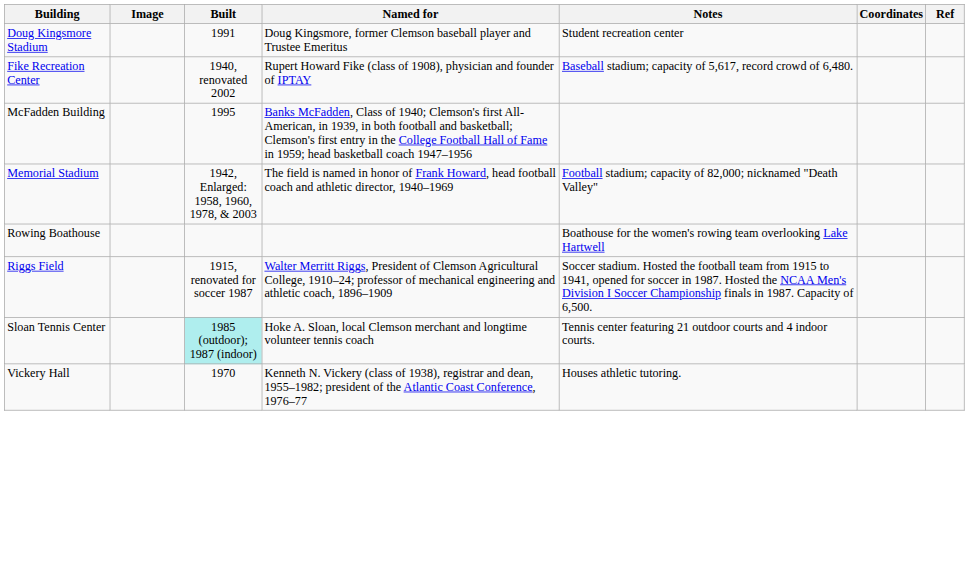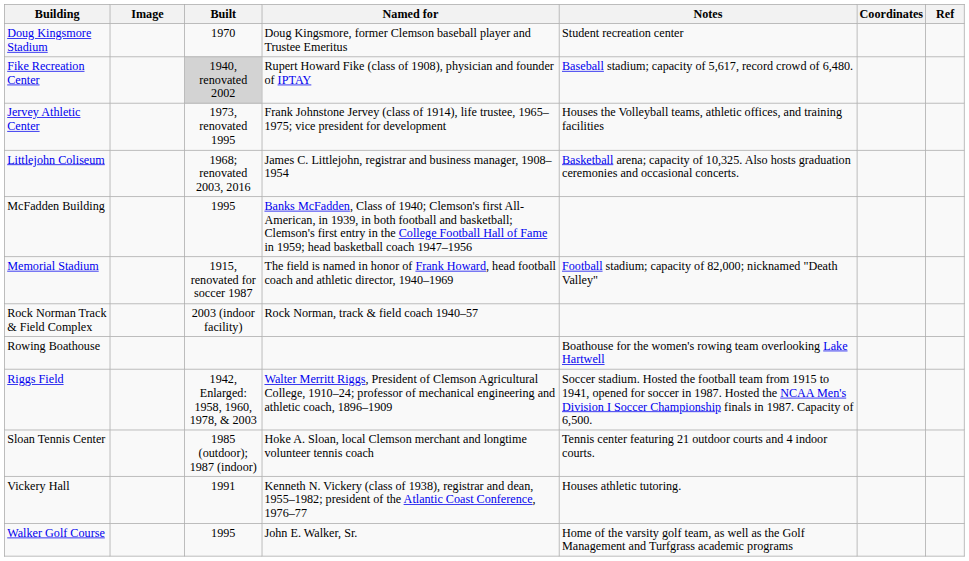 <table class="wikitable sortable" style="width:100%">
 <tr>
 <th width=11%>Building</th>
 <th width=101px class="unsortable">Image</th>
 <th width=8%>Built</th>
 <th width=31%>Named for</th>
 <th width=31% class="unsortable">Notes</th>
 <th width=7% class="unsortable">Coordinates</th>
 <th width=4% class="unsortable">Ref</th>
 </tr>
 <tr valign="top">
 <td><a href='#'>Doug Kingsmore Stadium</a></td>
 <td align="center"></td>
-<td align="center">1991</td>
+<td align="center">1970</td>
 <td>Doug Kingsmore, former Clemson baseball player and Trustee Emeritus</td>
 <td>Student recreation center</td>
 <td><small></small></td>
 <td align="center"></td>
 </tr>
 <tr valign="top">
 <td><a href='#'>Fike Recreation Center</a></td>
 <td align="center"></td>
-<td align="center">1940, renovated 2002</td>
+<td align="center" style="background: lightgrey;">1940, renovated 2002</td>
 <td>Rupert Howard Fike (class of 1908), physician and founder of <a href='#'>IPTAY</a></td>
 <td><a href='#'>Baseball</a> stadium; capacity of 5,617, record crowd of 6,480.</td>
+<td><small></small></td>
+<td align="center"></td>
+</tr>
+<tr valign="top">
+<td><a href='#'>Jervey Athletic Center</a></td>
+<td align="center"></td>
+<td align="center">1973, renovated 1995</td>
+<td>Frank Johnstone Jervey (class of 1914), life trustee, 1965–1975; vice president for development</td>
+<td>Houses the Volleyball teams, athletic offices, and training facilities</td>
+<td><small></small></td>
+<td align="center"></td>
+</tr>
+<tr valign="top">
+<td><a href='#'>Littlejohn Coliseum</a></td>
+<td align="center"></td>
+<td align="center">1968; renovated 2003, 2016</td>
+<td>James C. Littlejohn, registrar and business manager, 1908–1954</td>
+<td><a href='#'>Basketball</a> arena; capacity of 10,325.  Also hosts graduation ceremonies and occasional concerts.</td>
 <td><small></small></td>
 <td align="center"></td>
 </tr>
 <tr valign="top">
 <td>McFadden Building</td>
 <td align="center"></td>
 <td align="center">1995</td>
 <td><a href='#'>Banks McFadden</a>, Class of 1940; Clemson's first All-American, in 1939, in both football and basketball; Clemson's first entry in the <a href='#'>College Football Hall of Fame</a> in 1959; head basketball coach 1947–1956</td>
 <td></td>
 <td><small></small></td>
 <td align="center"></td>
 </tr>
 <tr valign="top">
 <td><a href='#'>Memorial Stadium</a></td>
 <td align="center"></td>
-<td align="center">1942, Enlarged: 1958, 1960, 1978, & 2003</td>
+<td align="center">1915, renovated for soccer 1987</td>
 <td>The field is named in honor of <a href='#'>Frank Howard</a>, head football coach and athletic director, 1940–1969</td>
 <td><a href='#'>Football</a> stadium; capacity of 82,000; nicknamed "Death Valley"</td>
+<td><small></small></td>
+<td align="center"></td>
+</tr>
+<tr valign="top">
+<td>Rock Norman Track & Field Complex</td>
+<td align="center"></td>
+<td align="center">2003 (indoor facility)</td>
+<td>Rock Norman, track & field coach 1940–57</td>
+<td></td>
 <td><small></small></td>
 <td align="center"></td>
 </tr>
 <tr valign="top">
 <td>Rowing Boathouse</td>
 <td align="center"></td>
 <td align="center"></td>
 <td></td>
 <td>Boathouse for the women's rowing team overlooking <a href='#'>Lake Hartwell</a></td>
 <td><small></small></td>
 <td align="center"></td>
 </tr>
 <tr valign="top">
 <td><a href='#'>Riggs Field</a></td>
 <td align="center"></td>
-<td align="center">1915, renovated for soccer 1987</td>
+<td align="center">1942, Enlarged: 1958, 1960, 1978, & 2003</td>
 <td><a href='#'>Walter Merritt Riggs</a>, President of Clemson Agricultural College, 1910–24; professor of mechanical engineering and athletic coach, 1896–1909</td>
 <td>Soccer stadium. Hosted the football team from 1915 to 1941, opened for soccer in 1987.  Hosted the <a href='#'>NCAA Men's Division I Soccer Championship</a> finals in 1987. Capacity of 6,500.</td>
 <td><small></small></td>
 <td align="center"></td>
 </tr>
 <tr valign="top">
 <td>Sloan Tennis Center</td>
 <td align="center"></td>
-<td align="center" style="background: paleturquoise;">1985 (outdoor); 1987 (indoor)</td>
+<td align="center">1985 (outdoor); 1987 (indoor)</td>
 <td>Hoke A. Sloan, local Clemson merchant and longtime volunteer tennis coach</td>
 <td>Tennis center featuring 21 outdoor courts and 4 indoor courts.</td>
 <td><small></small></td>
 <td align="center"></td>
 </tr>
 <tr valign="top">
 <td>Vickery Hall</td>
 <td align="center"></td>
-<td align="center">1970</td>
+<td align="center">1991</td>
 <td>Kenneth N. Vickery (class of 1938), registrar and dean, 1955–1982; president of the <a href='#'>Atlantic Coast Conference</a>, 1976–77</td>
 <td>Houses athletic tutoring.</td>
 <td><small></small></td>
 <td align="center"></td>
 </tr>
+<tr valign="top">
+<td><a href='#'>Walker Golf Course</a></td>
+<td align="center"></td>
+<td align="center">1995</td>
+<td>John E. Walker, Sr.</td>
+<td>Home of the varsity golf team, as well as the Golf Management and Turfgrass academic programs</td>
+<td><small></small></td>
+<td align="center"></td>
+</tr>
 </table>
